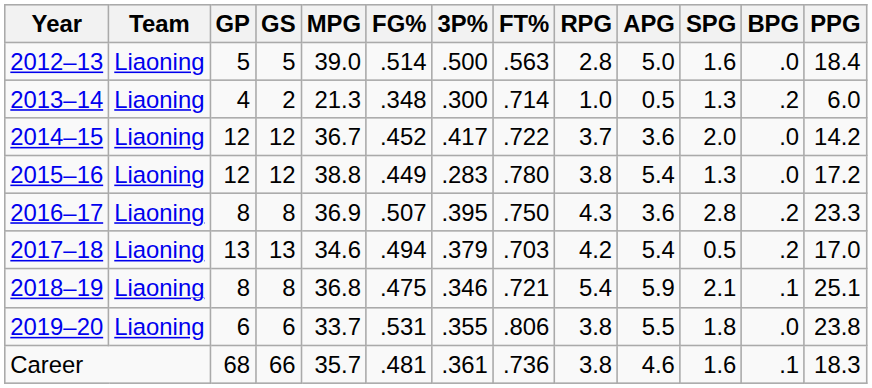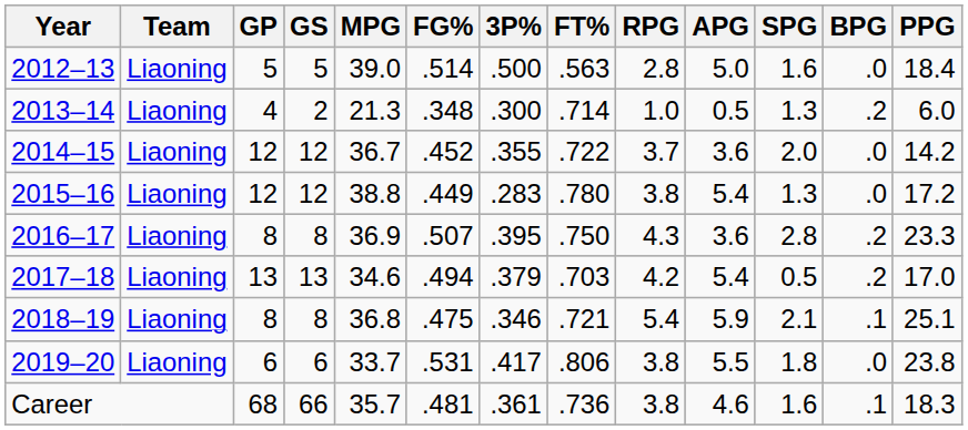 <table class="wikitable sortable" style="font-size:95%; text-align:right">
 <tr>
 <th>Year</th>
 <th>Team</th>
 <th>GP</th>
 <th>GS</th>
 <th>MPG</th>
 <th>FG%</th>
 <th>3P%</th>
 <th>FT%</th>
 <th>RPG</th>
 <th>APG</th>
 <th>SPG</th>
 <th>BPG</th>
 <th>PPG</th>
 </tr>
 <tr>
 <td><a href='#'>2012–13</a></td>
 <td><a href='#'>Liaoning</a></td>
 <td>5</td>
 <td>5</td>
 <td>39.0</td>
 <td>.514</td>
 <td>.500</td>
 <td>.563</td>
 <td>2.8</td>
 <td>5.0</td>
 <td>1.6</td>
 <td>.0</td>
 <td>18.4</td>
 </tr>
 <tr>
 <td><a href='#'>2013–14</a></td>
 <td><a href='#'>Liaoning</a></td>
 <td>4</td>
 <td>2</td>
 <td>21.3</td>
 <td>.348</td>
 <td>.300</td>
 <td>.714</td>
 <td>1.0</td>
 <td>0.5</td>
 <td>1.3</td>
 <td>.2</td>
 <td>6.0</td>
 </tr>
 <tr>
 <td><a href='#'>2014–15</a></td>
 <td><a href='#'>Liaoning</a></td>
 <td>12</td>
 <td>12</td>
 <td>36.7</td>
 <td>.452</td>
-<td>.417</td>
+<td>.355</td>
 <td>.722</td>
 <td>3.7</td>
 <td>3.6</td>
 <td>2.0</td>
 <td>.0</td>
 <td>14.2</td>
 </tr>
 <tr>
 <td><a href='#'>2015–16</a></td>
 <td><a href='#'>Liaoning</a></td>
 <td>12</td>
 <td>12</td>
 <td>38.8</td>
 <td>.449</td>
 <td>.283</td>
 <td>.780</td>
 <td>3.8</td>
 <td>5.4</td>
 <td>1.3</td>
 <td>.0</td>
 <td>17.2</td>
 </tr>
 <tr>
 <td><a href='#'>2016–17</a></td>
 <td><a href='#'>Liaoning</a></td>
 <td>8</td>
 <td>8</td>
 <td>36.9</td>
 <td>.507</td>
 <td>.395</td>
 <td>.750</td>
 <td>4.3</td>
 <td>3.6</td>
 <td>2.8</td>
 <td>.2</td>
 <td>23.3</td>
 </tr>
 <tr>
 <td><a href='#'>2017–18</a></td>
 <td><a href='#'>Liaoning</a></td>
 <td>13</td>
 <td>13</td>
 <td>34.6</td>
 <td>.494</td>
 <td>.379</td>
 <td>.703</td>
 <td>4.2</td>
 <td>5.4</td>
 <td>0.5</td>
 <td>.2</td>
 <td>17.0</td>
 </tr>
 <tr>
 <td><a href='#'>2018–19</a></td>
 <td><a href='#'>Liaoning</a></td>
 <td>8</td>
 <td>8</td>
 <td>36.8</td>
 <td>.475</td>
 <td>.346</td>
 <td>.721</td>
 <td>5.4</td>
 <td>5.9</td>
 <td>2.1</td>
 <td>.1</td>
 <td>25.1</td>
 </tr>
 <tr>
 <td><a href='#'>2019–20</a></td>
 <td><a href='#'>Liaoning</a></td>
 <td>6</td>
 <td>6</td>
 <td>33.7</td>
 <td>.531</td>
-<td>.355</td>
+<td>.417</td>
 <td>.806</td>
 <td>3.8</td>
 <td>5.5</td>
 <td>1.8</td>
 <td>.0</td>
 <td>23.8</td>
 </tr>
 <tr>
 <td colspan="2" align="left">Career</td>
 <td>68</td>
 <td>66</td>
 <td>35.7</td>
 <td>.481</td>
 <td>.361</td>
 <td>.736</td>
 <td>3.8</td>
 <td>4.6</td>
 <td>1.6</td>
 <td>.1</td>
 <td>18.3</td>
 </tr>
 </table>
